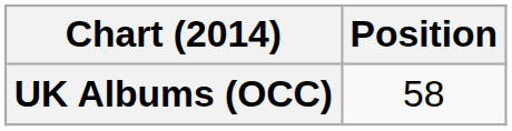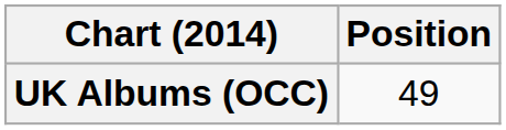 <table class="wikitable plainrowheaders" style="text-align:center">
 <tr>
 <th scope="col">Chart (2014)</th>
 <th scope="col">Position</th>
 </tr>
 <tr>
 <th scope="row">UK Albums (OCC)</th>
-<td>58</td>
+<td>49</td>
 </tr>
 </table>
